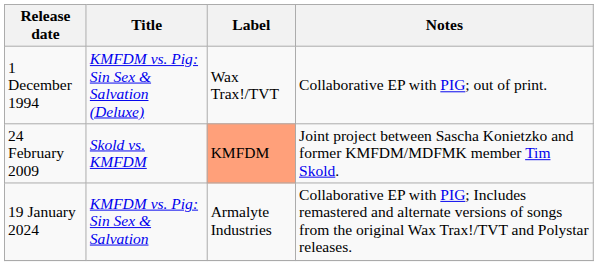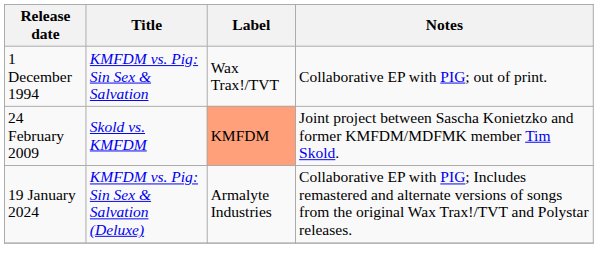 <table class="wikitable">
 <tr>
 <th>Release date</th>
 <th>Title</th>
 <th>Label</th>
 <th>Notes</th>
 </tr>
 <tr>
 <td>1 December 1994</td>
-<td><em><a href='#'>KMFDM vs. Pig: Sin Sex & Salvation (Deluxe)</a></em></td>
+<td><em><a href='#'>KMFDM vs. Pig: Sin Sex & Salvation</a></em></td>
 <td>Wax Trax!/TVT</td>
 <td>Collaborative EP with <a href='#'>PIG</a>; out of print.</td>
 </tr>
 <tr>
 <td>24 February 2009</td>
 <td><em><a href='#'>Skold vs. KMFDM</a></em></td>
 <td style="background: lightsalmon;">KMFDM</td>
 <td>Joint project between Sascha Konietzko and former KMFDM/MDFMK member <a href='#'>Tim Skold</a>.</td>
 </tr>
 <tr>
 <td>19 January 2024</td>
-<td><em><a href='#'>KMFDM vs. Pig: Sin Sex & Salvation</a></em></td>
+<td><em><a href='#'>KMFDM vs. Pig: Sin Sex & Salvation (Deluxe)</a></em></td>
 <td>Armalyte Industries</td>
 <td>Collaborative EP with <a href='#'>PIG</a>; Includes remastered and alternate versions of songs from the original Wax Trax!/TVT and Polystar releases.</td>
 </tr>
 <tr>
 </tr>
 </table>
